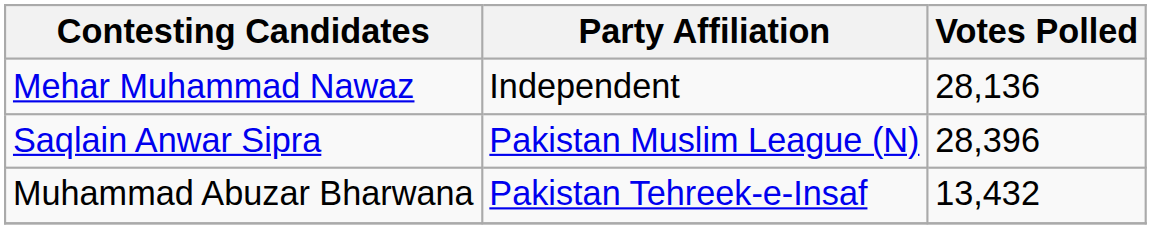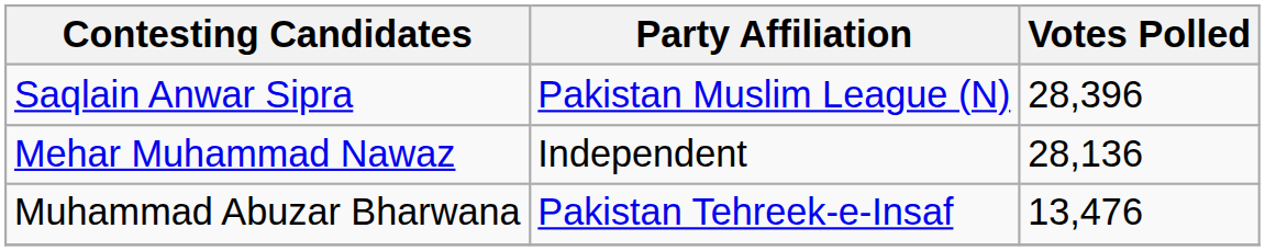 <table class="wikitable sortable">
 <tr>
 <th>Contesting Candidates</th>
 <th>Party Affiliation</th>
 <th>Votes Polled</th>
 </tr>
 <tr>
+<td><a href='#'>Saqlain Anwar Sipra</a></td>
+<td><a href='#'>Pakistan Muslim League (N)</a></td>
+<td>28,396</td>
+</tr>
+<tr>
 <td><a href='#'>Mehar Muhammad Nawaz</a></td>
 <td>Independent</td>
 <td>28,136</td>
 </tr>
 <tr>
-<td><a href='#'>Saqlain Anwar Sipra</a></td>
-<td><a href='#'>Pakistan Muslim League (N)</a></td>
-<td>28,396</td>
-</tr>
-<tr>
 <td>Muhammad Abuzar Bharwana</td>
 <td><a href='#'>Pakistan Tehreek-e-Insaf</a></td>
-<td>13,432</td>
+<td>13,476</td>
 </tr>
 <tr>
 </tr>
 </table>
